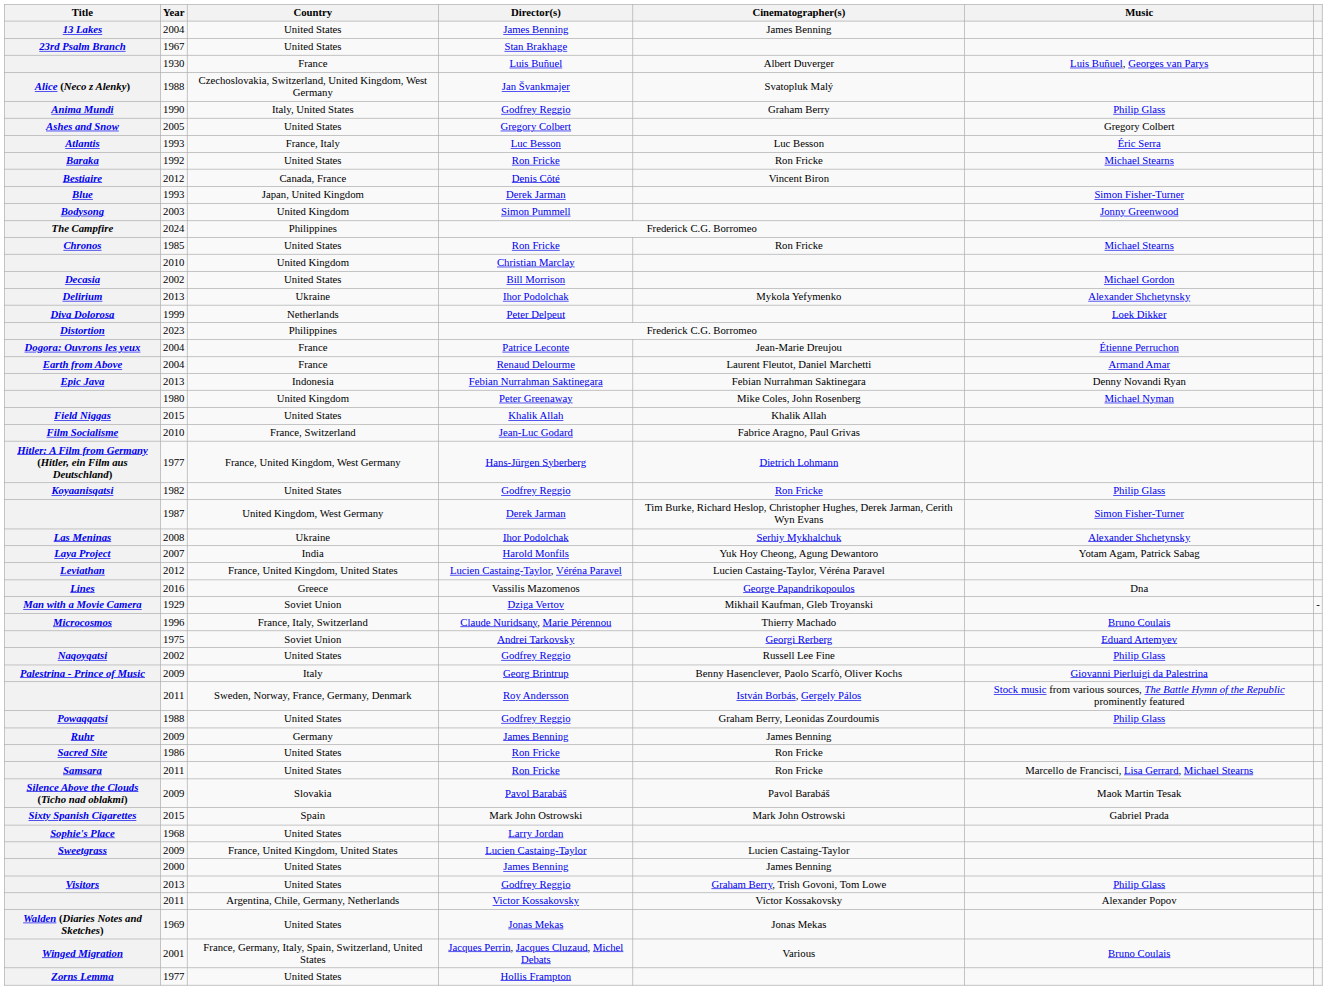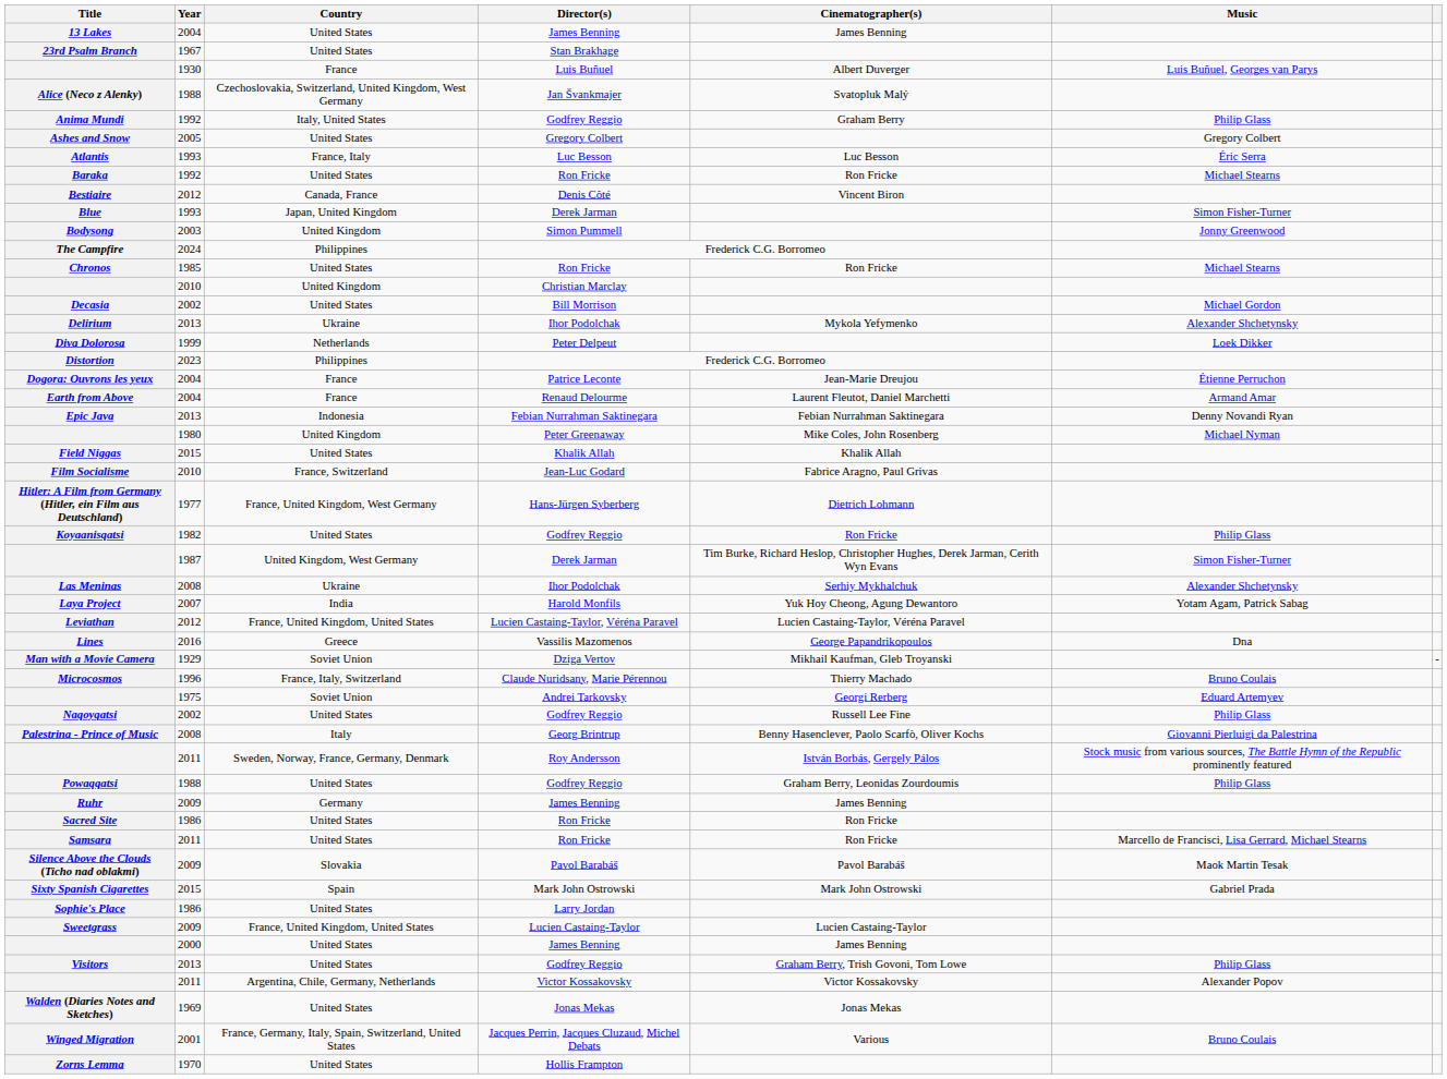 <table class="wikitable sortable" style="text-align: center;" >
 <tr>
 <th>Title</th>
 <th>Year</th>
 <th>Country</th>
 <th>Director(s)</th>
 <th>Cinematographer(s)</th>
 <th>Music</th>
 <th class=unsortable></th>
 </tr>
 <tr>
 <th><em><a href='#'>13 Lakes</a></em></th>
 <td>2004</td>
 <td>United States</td>
 <td><a href='#'>James Benning</a></td>
 <td>James Benning</td>
 <td></td>
 <td></td>
 </tr>
 <tr>
 <th><em><a href='#'>23rd Psalm Branch</a></em></th>
 <td>1967</td>
 <td>United States</td>
 <td><a href='#'>Stan Brakhage</a></td>
 <td></td>
 <td></td>
 <td></td>
 </tr>
 <tr>
 <th></th>
 <td>1930</td>
 <td>France</td>
 <td><a href='#'>Luis Buñuel</a></td>
 <td>Albert Duverger</td>
 <td><a href='#'>Luis Buñuel</a>, <a href='#'>Georges van Parys</a></td>
 <td></td>
 </tr>
 <tr>
 <th><a href='#'><em>Alice</em></a> (<em>Neco z Alenky</em>)</th>
 <td>1988</td>
 <td>Czechoslovakia, Switzerland, United Kingdom, West Germany</td>
 <td><a href='#'>Jan Švankmajer</a></td>
 <td>Svatopluk Malý</td>
 <td></td>
 <td></td>
 </tr>
 <tr>
 <th><a href='#'><em>Anima Mundi</em></a></th>
-<td>1990</td>
+<td>1992</td>
 <td>Italy, United States</td>
 <td><a href='#'>Godfrey Reggio</a></td>
 <td>Graham Berry</td>
 <td><a href='#'>Philip Glass</a></td>
 <td></td>
 </tr>
 <tr>
 <th><em><a href='#'>Ashes and Snow</a></em></th>
 <td>2005</td>
 <td>United States</td>
 <td><a href='#'>Gregory Colbert</a></td>
 <td></td>
 <td>Gregory Colbert</td>
 <td></td>
 </tr>
 <tr>
 <th><a href='#'><em>Atlantis</em></a></th>
 <td>1993</td>
 <td>France, Italy</td>
 <td><a href='#'>Luc Besson</a></td>
 <td>Luc Besson</td>
 <td><a href='#'>Éric Serra</a></td>
 <td></td>
 </tr>
 <tr>
 <th><a href='#'><em>Baraka</em></a></th>
 <td>1992</td>
 <td>United States</td>
 <td><a href='#'>Ron Fricke</a></td>
 <td>Ron Fricke</td>
 <td><a href='#'>Michael Stearns</a></td>
 <td></td>
 </tr>
 <tr>
 <th><em><a href='#'>Bestiaire</a></em></th>
 <td>2012</td>
 <td>Canada, France</td>
 <td><a href='#'>Denis Côté</a></td>
 <td>Vincent Biron</td>
 <td></td>
 <td></td>
 </tr>
 <tr>
 <th><a href='#'><em>Blue</em></a></th>
 <td>1993</td>
 <td>Japan, United Kingdom</td>
 <td><a href='#'>Derek Jarman</a></td>
 <td></td>
 <td><a href='#'>Simon Fisher-Turner</a></td>
 <td></td>
 </tr>
 <tr>
 <th><em><a href='#'>Bodysong</a></em></th>
 <td>2003</td>
 <td>United Kingdom</td>
 <td><a href='#'>Simon Pummell</a></td>
 <td></td>
 <td><a href='#'>Jonny Greenwood</a></td>
 <td></td>
 </tr>
 <tr>
 <th><em>The Campfire</em></th>
 <td>2024</td>
 <td>Philippines</td>
 <td colspan="2">Frederick C.G. Borromeo</td>
 <td></td>
 <td></td>
 </tr>
 <tr>
 <th><a href='#'><em>Chronos</em></a></th>
 <td>1985</td>
 <td>United States</td>
 <td><a href='#'>Ron Fricke</a></td>
 <td>Ron Fricke</td>
 <td><a href='#'>Michael Stearns</a></td>
 <td></td>
 </tr>
 <tr>
 <th></th>
 <td>2010</td>
 <td>United Kingdom</td>
 <td><a href='#'>Christian Marclay</a></td>
 <td></td>
 <td></td>
 <td></td>
 </tr>
 <tr>
 <th><em><a href='#'>Decasia</a></em></th>
 <td>2002</td>
 <td>United States</td>
 <td><a href='#'>Bill Morrison</a></td>
 <td></td>
 <td><a href='#'>Michael Gordon</a></td>
 <td></td>
 </tr>
 <tr>
 <th><em><a href='#'>Delirium</a></em></th>
 <td>2013</td>
 <td>Ukraine</td>
 <td><a href='#'>Ihor Podolchak</a></td>
 <td>Mykola Yefymenko</td>
 <td><a href='#'>Alexander Shchetynsky</a></td>
 <td></td>
 </tr>
 <tr>
 <th><em><a href='#'>Diva Dolorosa</a></em></th>
 <td>1999</td>
 <td>Netherlands</td>
 <td><a href='#'>Peter Delpeut</a></td>
 <td></td>
 <td><a href='#'>Loek Dikker</a></td>
 <td></td>
 </tr>
 <tr>
 <th><em><a href='#'>Distortion</a></em></th>
 <td>2023</td>
 <td>Philippines</td>
 <td colspan="2">Frederick C.G. Borromeo</td>
 <td></td>
 <td></td>
 </tr>
 <tr>
 <th><em><a href='#'>Dogora: Ouvrons les yeux</a></em></th>
 <td>2004</td>
 <td>France</td>
 <td><a href='#'>Patrice Leconte</a></td>
 <td>Jean-Marie Dreujou</td>
 <td><a href='#'>Étienne Perruchon</a></td>
 <td></td>
 </tr>
 <tr>
 <th><em><a href='#'>Earth from Above</a></em></th>
 <td>2004</td>
 <td>France</td>
 <td><a href='#'>Renaud Delourme</a></td>
 <td>Laurent Fleutot, Daniel Marchetti</td>
 <td><a href='#'>Armand Amar</a></td>
 <td></td>
 </tr>
 <tr>
 <th><em><a href='#'>Epic Java</a></em></th>
 <td>2013</td>
 <td>Indonesia</td>
 <td><a href='#'>Febian Nurrahman Saktinegara</a></td>
 <td>Febian Nurrahman Saktinegara</td>
 <td>Denny Novandi Ryan</td>
 <td></td>
 </tr>
 <tr>
 <th></th>
 <td>1980</td>
 <td>United Kingdom</td>
 <td><a href='#'>Peter Greenaway</a></td>
 <td>Mike Coles, John Rosenberg</td>
 <td><a href='#'>Michael Nyman</a></td>
 <td></td>
 </tr>
 <tr>
 <th><em><a href='#'>Field Niggas</a></em></th>
 <td>2015</td>
 <td>United States</td>
 <td><a href='#'>Khalik Allah</a></td>
 <td>Khalik Allah</td>
 <td></td>
 <td></td>
 </tr>
 <tr>
 <th><em><a href='#'>Film Socialisme</a></em></th>
 <td>2010</td>
 <td>France, Switzerland</td>
 <td><a href='#'>Jean-Luc Godard</a></td>
 <td>Fabrice Aragno, Paul Grivas</td>
 <td></td>
 <td></td>
 </tr>
 <tr>
 <th><em><a href='#'>Hitler: A Film from Germany</a></em><br>(<em>Hitler, ein Film aus Deutschland</em>)</th>
 <td>1977</td>
 <td>France, United Kingdom, West Germany</td>
 <td><a href='#'>Hans-Jürgen Syberberg</a></td>
 <td><a href='#'>Dietrich Lohmann</a></td>
 <td></td>
 <td></td>
 </tr>
 <tr>
 <th><em><a href='#'>Koyaanisqatsi</a></em></th>
 <td>1982</td>
 <td>United States</td>
 <td><a href='#'>Godfrey Reggio</a></td>
 <td><a href='#'>Ron Fricke</a></td>
 <td><a href='#'>Philip Glass</a></td>
 <td></td>
 </tr>
 <tr>
 <th></th>
 <td>1987</td>
 <td>United Kingdom, West Germany</td>
 <td><a href='#'>Derek Jarman</a></td>
 <td>Tim Burke, Richard Heslop, Christopher Hughes, Derek Jarman, Cerith Wyn Evans</td>
 <td><a href='#'>Simon Fisher-Turner</a></td>
 <td></td>
 </tr>
 <tr>
 <th><em><a href='#'>Las Meninas</a></em></th>
 <td>2008</td>
 <td>Ukraine</td>
 <td><a href='#'>Ihor Podolchak</a></td>
 <td><a href='#'>Serhiy Mykhalchuk</a></td>
 <td><a href='#'>Alexander Shchetynsky</a></td>
 <td></td>
 </tr>
 <tr>
 <th><em><a href='#'>Laya Project</a></em></th>
 <td>2007</td>
 <td>India</td>
 <td><a href='#'>Harold Monfils</a></td>
 <td>Yuk Hoy Cheong, Agung Dewantoro</td>
 <td>Yotam Agam, Patrick Sabag</td>
 <td></td>
 </tr>
 <tr>
 <th><a href='#'><em>Leviathan</em></a></th>
 <td>2012</td>
 <td>France, United Kingdom, United States</td>
 <td><a href='#'>Lucien Castaing-Taylor</a>, <a href='#'>Véréna Paravel</a></td>
 <td>Lucien Castaing-Taylor, Véréna Paravel</td>
 <td></td>
 <td></td>
 </tr>
 <tr>
 <th><em><a href='#'>Lines</a></em></th>
 <td>2016</td>
 <td>Greece</td>
 <td>Vassilis Mazomenos</td>
 <td><a href='#'>George Papandrikopoulos</a></td>
 <td>Dna</td>
 <td></td>
 </tr>
 <tr>
 <th><em><a href='#'>Man with a Movie Camera</a></em></th>
 <td>1929</td>
 <td>Soviet Union</td>
 <td><a href='#'>Dziga Vertov</a></td>
 <td>Mikhail Kaufman, Gleb Troyanski</td>
 <td></td>
 <td>-</td>
 </tr>
 <tr>
 <th><a href='#'><em>Microcosmos</em></a></th>
 <td>1996</td>
 <td>France, Italy, Switzerland</td>
 <td><a href='#'>Claude Nuridsany</a>, <a href='#'>Marie Pérennou</a></td>
 <td>Thierry Machado</td>
 <td><a href='#'>Bruno Coulais</a></td>
 <td></td>
 </tr>
 <tr>
 <th></th>
 <td>1975</td>
 <td>Soviet Union</td>
 <td><a href='#'>Andrei Tarkovsky</a></td>
 <td><a href='#'>Georgi Rerberg</a></td>
 <td><a href='#'>Eduard Artemyev</a></td>
 <td></td>
 </tr>
 <tr>
 <th><em><a href='#'>Naqoyqatsi</a></em></th>
 <td>2002</td>
 <td>United States</td>
 <td><a href='#'>Godfrey Reggio</a></td>
 <td>Russell Lee Fine</td>
 <td><a href='#'>Philip Glass</a></td>
 <td></td>
 </tr>
 <tr>
 <th><em><a href='#'>Palestrina - Prince of Music</a></em></th>
-<td>2009</td>
+<td>2008</td>
 <td>Italy</td>
 <td><a href='#'>Georg Brintrup</a></td>
 <td>Benny Hasenclever, Paolo Scarfò, Oliver Kochs</td>
 <td><a href='#'>Giovanni Pierluigi da Palestrina</a></td>
 <td></td>
 </tr>
 <tr>
 <th></th>
 <td>2011</td>
 <td>Sweden, Norway, France, Germany, Denmark</td>
 <td><a href='#'>Roy Andersson</a></td>
 <td><a href='#'>István Borbás</a>, <a href='#'>Gergely Pálos</a></td>
 <td><a href='#'>Stock music</a> from various sources, <em><a href='#'>The Battle Hymn of the Republic</a></em> prominently featured</td>
 <td></td>
 </tr>
 <tr>
 <th><em><a href='#'>Powaqqatsi</a></em></th>
 <td>1988</td>
 <td>United States</td>
 <td><a href='#'>Godfrey Reggio</a></td>
 <td>Graham Berry, Leonidas Zourdoumis</td>
 <td><a href='#'>Philip Glass</a></td>
 <td></td>
 </tr>
 <tr>
 <th><em><a href='#'>Ruhr</a></em></th>
 <td>2009</td>
 <td>Germany</td>
 <td><a href='#'>James Benning</a></td>
 <td>James Benning</td>
 <td></td>
 <td></td>
 </tr>
 <tr>
 <th><em><a href='#'>Sacred Site</a></em></th>
 <td>1986</td>
 <td>United States</td>
 <td><a href='#'>Ron Fricke</a></td>
 <td>Ron Fricke</td>
 <td></td>
 <td></td>
 </tr>
 <tr>
 <th><a href='#'><em>Samsara</em></a></th>
 <td>2011</td>
 <td>United States</td>
 <td><a href='#'>Ron Fricke</a></td>
 <td>Ron Fricke</td>
 <td>Marcello de Francisci, <a href='#'>Lisa Gerrard</a>, <a href='#'>Michael Stearns</a></td>
 <td></td>
 </tr>
 <tr>
 <th><em><a href='#'>Silence Above the Clouds</a></em><br>(<em>Ticho nad oblakmi</em>)</th>
 <td>2009</td>
 <td>Slovakia</td>
 <td><a href='#'>Pavol Barabáš</a></td>
 <td>Pavol Barabáš</td>
 <td>Maok Martin Tesak</td>
 <td></td>
 </tr>
 <tr>
 <th><em><a href='#'>Sixty Spanish Cigarettes</a></em></th>
 <td>2015</td>
 <td>Spain</td>
 <td>Mark John Ostrowski</td>
 <td>Mark John Ostrowski</td>
 <td>Gabriel Prada</td>
 <td></td>
 </tr>
 <tr>
 <th><em><a href='#'>Sophie's Place</a></em></th>
-<td>1968</td>
+<td>1986</td>
 <td>United States</td>
 <td><a href='#'>Larry Jordan</a></td>
 <td></td>
 <td></td>
 <td></td>
 </tr>
 <tr>
 <th><a href='#'><em>Sweetgrass</em></a></th>
 <td>2009</td>
 <td>France, United Kingdom, United States</td>
 <td><a href='#'>Lucien Castaing-Taylor</a></td>
 <td>Lucien Castaing-Taylor</td>
 <td></td>
 <td></td>
 </tr>
 <tr>
 <th></th>
 <td>2000</td>
 <td>United States</td>
 <td><a href='#'>James Benning</a></td>
 <td>James Benning</td>
 <td></td>
 <td></td>
 </tr>
 <tr>
 <th><a href='#'><em>Visitors</em></a></th>
 <td>2013</td>
 <td>United States</td>
 <td><a href='#'>Godfrey Reggio</a></td>
 <td><a href='#'>Graham Berry</a>, Trish Govoni, Tom Lowe</td>
 <td><a href='#'>Philip Glass</a></td>
 <td></td>
 </tr>
 <tr>
 <th></th>
 <td>2011</td>
 <td>Argentina, Chile, Germany, Netherlands</td>
 <td><a href='#'>Victor Kossakovsky</a></td>
 <td>Victor Kossakovsky</td>
 <td>Alexander Popov</td>
 <td></td>
 </tr>
 <tr>
 <th><em><a href='#'>Walden</a></em> (<em>Diaries Notes and Sketches</em>)</th>
 <td>1969</td>
 <td>United States</td>
 <td><a href='#'>Jonas Mekas</a></td>
 <td>Jonas Mekas</td>
 <td></td>
 <td></td>
 </tr>
 <tr>
 <th><em><a href='#'>Winged Migration</a></em></th>
 <td>2001</td>
 <td>France, Germany, Italy, Spain, Switzerland, United States</td>
 <td><a href='#'>Jacques Perrin</a>, <a href='#'>Jacques Cluzaud</a>, <a href='#'>Michel Debats</a></td>
 <td>Various</td>
 <td><a href='#'>Bruno Coulais</a></td>
 <td></td>
 </tr>
 <tr>
 <th><a href='#'><em>Zorns Lemma</em></a></th>
-<td>1977</td>
+<td>1970</td>
 <td>United States</td>
 <td><a href='#'>Hollis Frampton</a></td>
 <td></td>
 <td></td>
 <td></td>
 </tr>
 </table>
